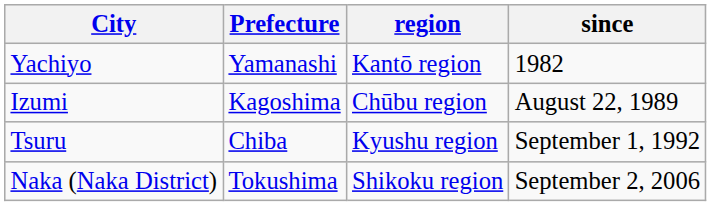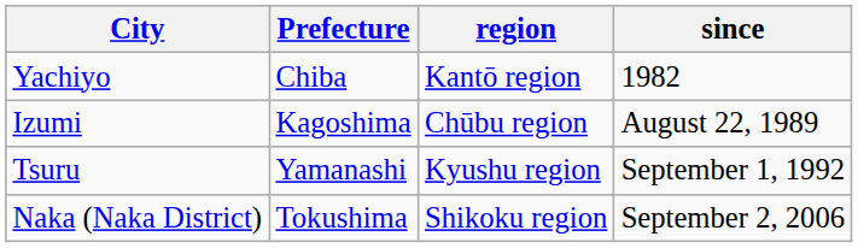 <table class="wikitable">
 <tr>
 <th><a href='#'>City</a></th>
 <th><a href='#'>Prefecture</a></th>
 <th><a href='#'>region</a></th>
 <th>since</th>
 </tr>
 <tr>
 <td><a href='#'>Yachiyo</a></td>
-<td> <a href='#'>Yamanashi</a></td>
+<td> <a href='#'>Chiba</a></td>
 <td><a href='#'>Kantō region</a></td>
 <td>1982</td>
 </tr>
 <tr>
 <td><a href='#'>Izumi</a></td>
 <td> <a href='#'>Kagoshima</a></td>
 <td><a href='#'>Chūbu region</a></td>
 <td>August 22, 1989</td>
 </tr>
 <tr>
 <td><a href='#'>Tsuru</a></td>
-<td> <a href='#'>Chiba</a></td>
+<td> <a href='#'>Yamanashi</a></td>
 <td><a href='#'>Kyushu region</a></td>
 <td>September 1, 1992</td>
 </tr>
 <tr>
 <td><a href='#'>Naka</a> (<a href='#'>Naka District</a>)</td>
 <td> <a href='#'>Tokushima</a></td>
 <td><a href='#'>Shikoku region</a></td>
 <td>September 2, 2006</td>
 </tr>
 </table>
